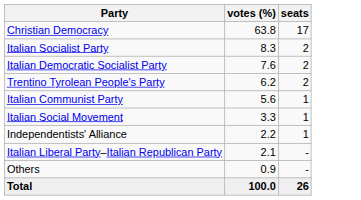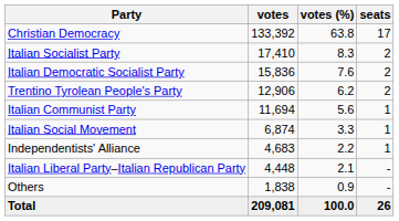 <table class="wikitable" style="font-size:95%; text-align:right;">
 <tr bgcolor="EFEFEF">
 <th>Party</th>
+<th>votes</th>
 <th>votes (%)</th>
 <th>seats</th>
 </tr>
 <tr>
 <td align=left><a href='#'>Christian Democracy</a></td>
+<td>133,392</td>
 <td>63.8</td>
 <td>17</td>
 </tr>
 <tr>
 <td align=left><a href='#'>Italian Socialist Party</a></td>
+<td>17,410</td>
 <td>8.3</td>
 <td>2</td>
 </tr>
 <tr>
 <td align=left><a href='#'>Italian Democratic Socialist Party</a></td>
+<td>15,836</td>
 <td>7.6</td>
 <td>2</td>
 </tr>
 <tr>
 <td align=left><a href='#'>Trentino Tyrolean People's Party</a></td>
+<td>12,906</td>
 <td>6.2</td>
 <td>2</td>
 </tr>
 <tr>
 <td align=left><a href='#'>Italian Communist Party</a></td>
+<td>11,694</td>
 <td>5.6</td>
 <td>1</td>
 </tr>
 <tr>
 <td align=left><a href='#'>Italian Social Movement</a></td>
+<td>6,874</td>
 <td>3.3</td>
 <td>1</td>
 </tr>
 <tr>
 <td align=left>Independentists' Alliance</td>
+<td>4,683</td>
 <td>2.2</td>
 <td>1</td>
 </tr>
 <tr>
 <td align=left><a href='#'>Italian Liberal Party</a>–<a href='#'>Italian Republican Party</a></td>
+<td>4,448</td>
 <td>2.1</td>
 <td>-</td>
 </tr>
 <tr>
 <td align=left>Others</td>
+<td>1,838</td>
 <td>0.9</td>
 <td>-</td>
 </tr>
 <tr bgcolor="EFEFEF">
 <td align=left><strong>Total</strong></td>
+<td><strong>209,081</strong></td>
 <td><strong>100.0</strong></td>
 <td><strong>26</strong></td>
 </tr>
 </table>
